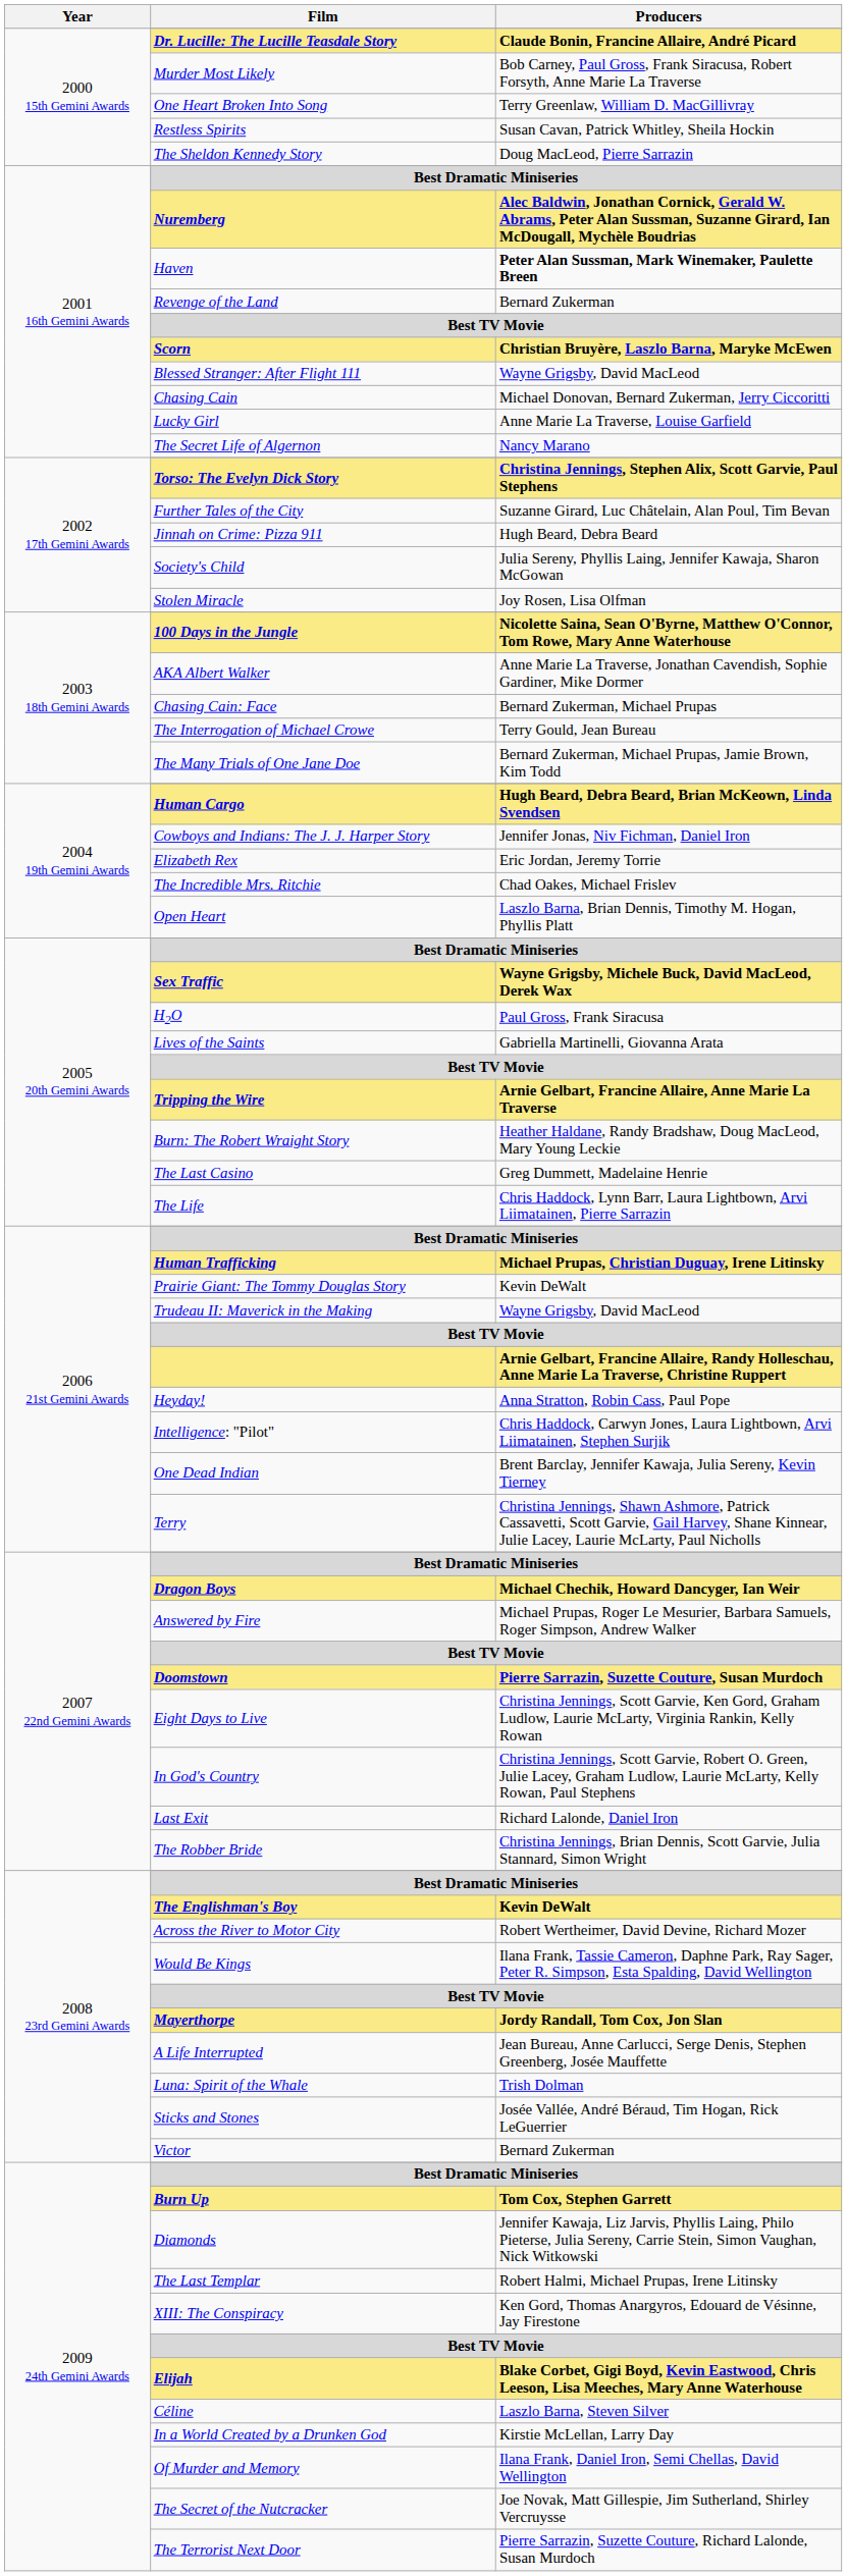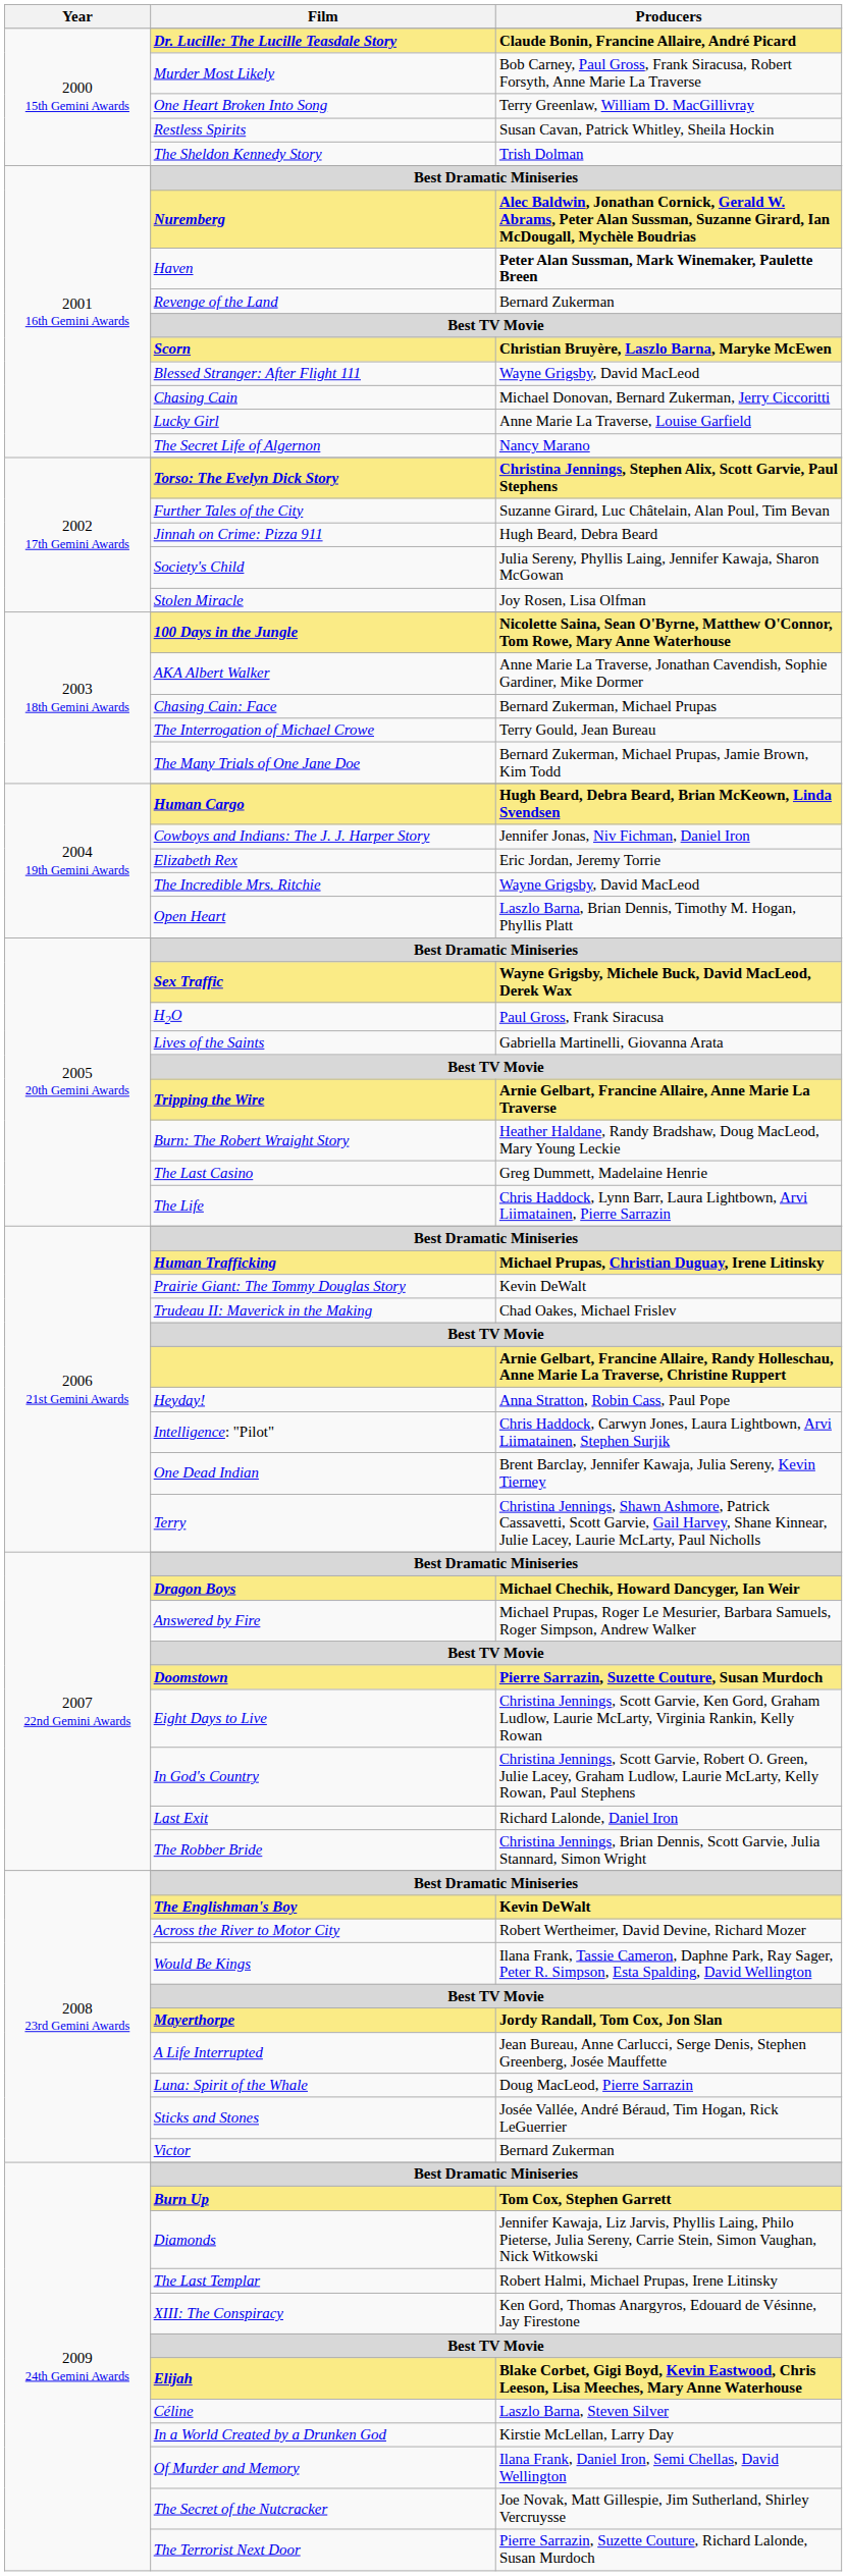 <table class="wikitable" style="width:100%;">
 <tr style="background:#bebebe;">
 <th style="width:8%;">Year</th>
 <th style="width:19%;">Film</th>
 <th style="width:19%;">Producers</th>
 </tr>
 <tr>
 <td rowspan="6" align="center">2000 <br> <small><a href='#'>15th Gemini Awards</a></small></td>
 </tr>
 <tr style="background:#FAEB86;">
 <td><strong><em><a href='#'>Dr. Lucille: The Lucille Teasdale Story</a></em></strong></td>
 <td><strong>Claude Bonin, Francine Allaire, André Picard</strong></td>
 </tr>
 <tr>
 <td><em><a href='#'>Murder Most Likely</a></em></td>
 <td>Bob Carney, <a href='#'>Paul Gross</a>, Frank Siracusa, Robert Forsyth, Anne Marie La Traverse</td>
 </tr>
 <tr>
 <td><em><a href='#'>One Heart Broken Into Song</a></em></td>
 <td>Terry Greenlaw, <a href='#'>William D. MacGillivray</a></td>
 </tr>
 <tr>
 <td><em><a href='#'>Restless Spirits</a></em></td>
 <td>Susan Cavan, Patrick Whitley, Sheila Hockin</td>
 </tr>
 <tr>
 <td><em><a href='#'>The Sheldon Kennedy Story</a></em></td>
-<td>Doug MacLeod, <a href='#'>Pierre Sarrazin</a></td>
+<td><a href='#'>Trish Dolman</a></td>
 </tr>
 <tr>
 <td rowspan="11" align="center">2001 <br> <small><a href='#'>16th Gemini Awards</a></small></td>
 </tr>
 <tr>
 <td colspan=2 align=center style="background:#D8D8D8;"><strong>Best Dramatic Miniseries</strong></td>
 </tr>
 <tr style="background:#FAEB86;">
 <td><strong><em><a href='#'>Nuremberg</a></em></strong></td>
 <td><strong><a href='#'>Alec Baldwin</a>, Jonathan Cornick, <a href='#'>Gerald W. Abrams</a>, Peter Alan Sussman, Suzanne Girard, Ian McDougall, Mychèle Boudrias</strong></td>
 </tr>
 <tr>
 <td><em><a href='#'>Haven</a></em></td>
 <td><strong>Peter Alan Sussman, Mark Winemaker, Paulette Breen</strong></td>
 </tr>
 <tr>
 <td><em><a href='#'>Revenge of the Land</a></em></td>
 <td>Bernard Zukerman</td>
 </tr>
 <tr>
 <td colspan=2 align=center style="background:#D8D8D8;"><strong>Best TV Movie</strong></td>
 </tr>
 <tr style="background:#FAEB86;">
 <td><strong><em><a href='#'>Scorn</a></em></strong></td>
 <td><strong>Christian Bruyère, <a href='#'>Laszlo Barna</a>, Maryke McEwen</strong></td>
 </tr>
 <tr>
 <td><em><a href='#'>Blessed Stranger: After Flight 111</a></em></td>
 <td><a href='#'>Wayne Grigsby</a>, David MacLeod</td>
 </tr>
 <tr>
 <td><em><a href='#'>Chasing Cain</a></em></td>
 <td>Michael Donovan, Bernard Zukerman, <a href='#'>Jerry Ciccoritti</a></td>
 </tr>
 <tr>
 <td><em><a href='#'>Lucky Girl</a></em></td>
 <td>Anne Marie La Traverse, <a href='#'>Louise Garfield</a></td>
 </tr>
 <tr>
 <td><em><a href='#'>The Secret Life of Algernon</a></em></td>
 <td><a href='#'>Nancy Marano</a></td>
 </tr>
 <tr>
 <td rowspan="6" align="center">2002 <br> <small><a href='#'>17th Gemini Awards</a></small></td>
 </tr>
 <tr style="background:#FAEB86;">
 <td><strong><em><a href='#'>Torso: The Evelyn Dick Story</a></em></strong></td>
 <td><strong><a href='#'>Christina Jennings</a>, Stephen Alix, Scott Garvie, Paul Stephens</strong></td>
 </tr>
 <tr>
 <td><em><a href='#'>Further Tales of the City</a></em></td>
 <td>Suzanne Girard, Luc Châtelain, Alan Poul, Tim Bevan</td>
 </tr>
 <tr>
 <td><em><a href='#'>Jinnah on Crime: Pizza 911</a></em></td>
 <td>Hugh Beard, Debra Beard</td>
 </tr>
 <tr>
 <td><em><a href='#'>Society's Child</a></em></td>
 <td>Julia Sereny, Phyllis Laing, Jennifer Kawaja, Sharon McGowan</td>
 </tr>
 <tr>
 <td><em><a href='#'>Stolen Miracle</a></em></td>
 <td>Joy Rosen, Lisa Olfman</td>
 </tr>
 <tr>
 <td rowspan="6" align="center">2003 <br> <small><a href='#'>18th Gemini Awards</a></small></td>
 </tr>
 <tr style="background:#FAEB86;">
 <td><strong><em><a href='#'>100 Days in the Jungle</a></em></strong></td>
 <td><strong>Nicolette Saina, Sean O'Byrne, Matthew O'Connor, Tom Rowe, Mary Anne Waterhouse</strong></td>
 </tr>
 <tr>
 <td><em><a href='#'>AKA Albert Walker</a></em></td>
 <td>Anne Marie La Traverse, Jonathan Cavendish, Sophie Gardiner, Mike Dormer</td>
 </tr>
 <tr>
 <td><em><a href='#'>Chasing Cain: Face</a></em></td>
 <td>Bernard Zukerman, Michael Prupas</td>
 </tr>
 <tr>
 <td><em><a href='#'>The Interrogation of Michael Crowe</a></em></td>
 <td>Terry Gould, Jean Bureau</td>
 </tr>
 <tr>
 <td><em><a href='#'>The Many Trials of One Jane Doe</a></em></td>
 <td>Bernard Zukerman, Michael Prupas, Jamie Brown, Kim Todd</td>
 </tr>
 <tr>
 <td rowspan="6" align="center">2004 <br> <small><a href='#'>19th Gemini Awards</a></small></td>
 </tr>
 <tr style="background:#FAEB86;">
 <td><strong><em><a href='#'>Human Cargo</a></em></strong></td>
 <td><strong>Hugh Beard, Debra Beard, Brian McKeown, <a href='#'>Linda Svendsen</a></strong></td>
 </tr>
 <tr>
 <td><em><a href='#'>Cowboys and Indians: The J. J. Harper Story</a></em></td>
 <td>Jennifer Jonas, <a href='#'>Niv Fichman</a>, <a href='#'>Daniel Iron</a></td>
 </tr>
 <tr>
 <td><em><a href='#'>Elizabeth Rex</a></em></td>
 <td>Eric Jordan, Jeremy Torrie</td>
 </tr>
 <tr>
 <td><em><a href='#'>The Incredible Mrs. Ritchie</a></em></td>
-<td>Chad Oakes, Michael Frislev</td>
+<td><a href='#'>Wayne Grigsby</a>, David MacLeod</td>
 </tr>
 <tr>
 <td><em><a href='#'>Open Heart</a></em></td>
 <td><a href='#'>Laszlo Barna</a>, Brian Dennis, Timothy M. Hogan, Phyllis Platt</td>
 </tr>
 <tr>
 <td rowspan="10" align="center">2005 <br> <small><a href='#'>20th Gemini Awards</a></small></td>
 </tr>
 <tr>
 <td colspan=2 align=center style="background:#D8D8D8;"><strong>Best Dramatic Miniseries</strong></td>
 </tr>
 <tr style="background:#FAEB86;">
 <td><strong><em><a href='#'>Sex Traffic</a></em></strong></td>
 <td><strong>Wayne Grigsby, Michele Buck, David MacLeod, Derek Wax</strong></td>
 </tr>
 <tr>
 <td><em><a href='#'>H<sub>2</sub>O</a></em></td>
 <td><a href='#'>Paul Gross</a>, Frank Siracusa</td>
 </tr>
 <tr>
 <td><em><a href='#'>Lives of the Saints</a></em></td>
 <td>Gabriella Martinelli, Giovanna Arata</td>
 </tr>
 <tr>
 <td colspan=2 align=center style="background:#D8D8D8;"><strong>Best TV Movie</strong></td>
 </tr>
 <tr style="background:#FAEB86;">
 <td><strong><em><a href='#'>Tripping the Wire</a></em></strong></td>
 <td><strong>Arnie Gelbart, Francine Allaire, Anne Marie La Traverse</strong></td>
 </tr>
 <tr>
 <td><em><a href='#'>Burn: The Robert Wraight Story</a></em></td>
 <td><a href='#'>Heather Haldane</a>, Randy Bradshaw, Doug MacLeod, Mary Young Leckie</td>
 </tr>
 <tr>
 <td><em><a href='#'>The Last Casino</a></em></td>
 <td>Greg Dummett, Madelaine Henrie</td>
 </tr>
 <tr>
 <td><em><a href='#'>The Life</a></em></td>
 <td><a href='#'>Chris Haddock</a>, Lynn Barr, Laura Lightbown, <a href='#'>Arvi Liimatainen</a>, <a href='#'>Pierre Sarrazin</a></td>
 </tr>
 <tr>
 <td rowspan="11" align="center">2006 <br> <small><a href='#'>21st Gemini Awards</a></small></td>
 </tr>
 <tr>
 <td colspan=2 align=center style="background:#D8D8D8;"><strong>Best Dramatic Miniseries</strong></td>
 </tr>
 <tr style="background:#FAEB86;">
 <td><strong><em><a href='#'>Human Trafficking</a></em></strong></td>
 <td><strong>Michael Prupas, <a href='#'>Christian Duguay</a>, Irene Litinsky</strong></td>
 </tr>
 <tr>
 <td><em><a href='#'>Prairie Giant: The Tommy Douglas Story</a></em></td>
 <td>Kevin DeWalt</td>
 </tr>
 <tr>
 <td><em><a href='#'>Trudeau II: Maverick in the Making</a></em></td>
-<td><a href='#'>Wayne Grigsby</a>, David MacLeod</td>
+<td>Chad Oakes, Michael Frislev</td>
 </tr>
 <tr>
 <td colspan=2 align=center style="background:#D8D8D8;"><strong>Best TV Movie</strong></td>
 </tr>
 <tr style="background:#FAEB86;">
 <td><strong><em></em></strong></td>
 <td><strong>Arnie Gelbart, Francine Allaire, Randy Holleschau, Anne Marie La Traverse, Christine Ruppert</strong></td>
 </tr>
 <tr>
 <td><em><a href='#'>Heyday!</a></em></td>
 <td><a href='#'>Anna Stratton</a>, <a href='#'>Robin Cass</a>, Paul Pope</td>
 </tr>
 <tr>
 <td><em><a href='#'>Intelligence</a></em>: "Pilot"</td>
 <td><a href='#'>Chris Haddock</a>, Carwyn Jones, Laura Lightbown, <a href='#'>Arvi Liimatainen</a>, <a href='#'>Stephen Surjik</a></td>
 </tr>
 <tr>
 <td><em><a href='#'>One Dead Indian</a></em></td>
 <td>Brent Barclay, Jennifer Kawaja, Julia Sereny, <a href='#'>Kevin Tierney</a></td>
 </tr>
 <tr>
 <td><em><a href='#'>Terry</a></em></td>
 <td><a href='#'>Christina Jennings</a>, <a href='#'>Shawn Ashmore</a>, Patrick Cassavetti, Scott Garvie, <a href='#'>Gail Harvey</a>, Shane Kinnear, Julie Lacey, Laurie McLarty, Paul Nicholls</td>
 </tr>
 <tr>
 <td rowspan="10" align="center">2007 <br> <small><a href='#'>22nd Gemini Awards</a></small></td>
 </tr>
 <tr>
 <td colspan=2 align=center style="background:#D8D8D8;"><strong>Best Dramatic Miniseries</strong></td>
 </tr>
 <tr style="background:#FAEB86;">
 <td><strong><em><a href='#'>Dragon Boys</a></em></strong></td>
 <td><strong>Michael Chechik, Howard Dancyger, Ian Weir</strong></td>
 </tr>
 <tr>
 <td><em><a href='#'>Answered by Fire</a></em></td>
 <td>Michael Prupas, Roger Le Mesurier, Barbara Samuels, Roger Simpson, Andrew Walker</td>
 </tr>
 <tr>
 <td colspan=2 align=center style="background:#D8D8D8;"><strong>Best TV Movie</strong></td>
 </tr>
 <tr style="background:#FAEB86;">
 <td><strong><em><a href='#'>Doomstown</a></em></strong></td>
 <td><strong><a href='#'>Pierre Sarrazin</a>, <a href='#'>Suzette Couture</a>, Susan Murdoch</strong></td>
 </tr>
 <tr>
 <td><em><a href='#'>Eight Days to Live</a></em></td>
 <td><a href='#'>Christina Jennings</a>, Scott Garvie, Ken Gord, Graham Ludlow, Laurie McLarty, Virginia Rankin, Kelly Rowan</td>
 </tr>
 <tr>
 <td><em><a href='#'>In God's Country</a></em></td>
 <td><a href='#'>Christina Jennings</a>, Scott Garvie, Robert O. Green, Julie Lacey, Graham Ludlow, Laurie McLarty, Kelly Rowan, Paul Stephens</td>
 </tr>
 <tr>
 <td><em><a href='#'>Last Exit</a></em></td>
 <td>Richard Lalonde, <a href='#'>Daniel Iron</a></td>
 </tr>
 <tr>
 <td><em><a href='#'>The Robber Bride</a></em></td>
 <td><a href='#'>Christina Jennings</a>, Brian Dennis, Scott Garvie, Julia Stannard, Simon Wright</td>
 </tr>
 <tr>
 <td rowspan="11" align="center">2008 <br> <small><a href='#'>23rd Gemini Awards</a></small></td>
 </tr>
 <tr>
 <td colspan=2 align=center style="background:#D8D8D8;"><strong>Best Dramatic Miniseries</strong></td>
 </tr>
 <tr style="background:#FAEB86;">
 <td><strong><em><a href='#'>The Englishman's Boy</a></em></strong></td>
 <td><strong>Kevin DeWalt</strong></td>
 </tr>
 <tr>
 <td><em><a href='#'>Across the River to Motor City</a></em></td>
 <td>Robert Wertheimer, David Devine, Richard Mozer</td>
 </tr>
 <tr>
 <td><em><a href='#'>Would Be Kings</a></em></td>
 <td>Ilana Frank, <a href='#'>Tassie Cameron</a>, Daphne Park, Ray Sager, <a href='#'>Peter R. Simpson</a>, <a href='#'>Esta Spalding</a>, <a href='#'>David Wellington</a></td>
 </tr>
 <tr>
 <td colspan=2 align=center style="background:#D8D8D8;"><strong>Best TV Movie</strong></td>
 </tr>
 <tr style="background:#FAEB86;">
 <td><strong><em><a href='#'>Mayerthorpe</a></em></strong></td>
 <td><strong>Jordy Randall, Tom Cox, Jon Slan</strong></td>
 </tr>
 <tr>
 <td><em><a href='#'>A Life Interrupted</a></em></td>
 <td>Jean Bureau, Anne Carlucci, Serge Denis, Stephen Greenberg, Josée Mauffette</td>
 </tr>
 <tr>
 <td><em><a href='#'>Luna: Spirit of the Whale</a></em></td>
-<td><a href='#'>Trish Dolman</a></td>
+<td>Doug MacLeod, <a href='#'>Pierre Sarrazin</a></td>
 </tr>
 <tr>
 <td><em><a href='#'>Sticks and Stones</a></em></td>
 <td>Josée Vallée, André Béraud, Tim Hogan, Rick LeGuerrier</td>
 </tr>
 <tr>
 <td><em><a href='#'>Victor</a></em></td>
 <td>Bernard Zukerman</td>
 </tr>
 <tr>
 <td rowspan="13" align="center">2009 <br> <small><a href='#'>24th Gemini Awards</a></small></td>
 </tr>
 <tr>
 <td colspan=2 align=center style="background:#D8D8D8;"><strong>Best Dramatic Miniseries</strong></td>
 </tr>
 <tr style="background:#FAEB86;">
 <td><strong><em><a href='#'>Burn Up</a></em></strong></td>
 <td><strong>Tom Cox, Stephen Garrett</strong></td>
 </tr>
 <tr>
 <td><em><a href='#'>Diamonds</a></em></td>
 <td>Jennifer Kawaja, Liz Jarvis, Phyllis Laing, Philo Pieterse, Julia Sereny, Carrie Stein, Simon Vaughan, Nick Witkowski</td>
 </tr>
 <tr>
 <td><em><a href='#'>The Last Templar</a></em></td>
 <td>Robert Halmi, Michael Prupas, Irene Litinsky</td>
 </tr>
 <tr>
 <td><em><a href='#'>XIII: The Conspiracy</a></em></td>
 <td>Ken Gord, Thomas Anargyros, Edouard de Vésinne, Jay Firestone</td>
 </tr>
 <tr>
 <td colspan=2 align=center style="background:#D8D8D8;"><strong>Best TV Movie</strong></td>
 </tr>
 <tr style="background:#FAEB86;">
 <td><strong><em><a href='#'>Elijah</a></em></strong></td>
 <td><strong>Blake Corbet, Gigi Boyd, <a href='#'>Kevin Eastwood</a>, Chris Leeson, Lisa Meeches, Mary Anne Waterhouse</strong></td>
 </tr>
 <tr>
 <td><em><a href='#'>Céline</a></em></td>
 <td><a href='#'>Laszlo Barna</a>, <a href='#'>Steven Silver</a></td>
 </tr>
 <tr>
 <td><em><a href='#'>In a World Created by a Drunken God</a></em></td>
 <td>Kirstie McLellan, Larry Day</td>
 </tr>
 <tr>
 <td><em><a href='#'>Of Murder and Memory</a></em></td>
 <td><a href='#'>Ilana Frank</a>, <a href='#'>Daniel Iron</a>, <a href='#'>Semi Chellas</a>, <a href='#'>David Wellington</a></td>
 </tr>
 <tr>
 <td><em><a href='#'>The Secret of the Nutcracker</a></em></td>
 <td>Joe Novak, Matt Gillespie, Jim Sutherland, Shirley Vercruysse</td>
 </tr>
 <tr>
 <td><em><a href='#'>The Terrorist Next Door</a></em></td>
 <td><a href='#'>Pierre Sarrazin</a>, <a href='#'>Suzette Couture</a>, Richard Lalonde, Susan Murdoch</td>
 </tr>
 </table>
